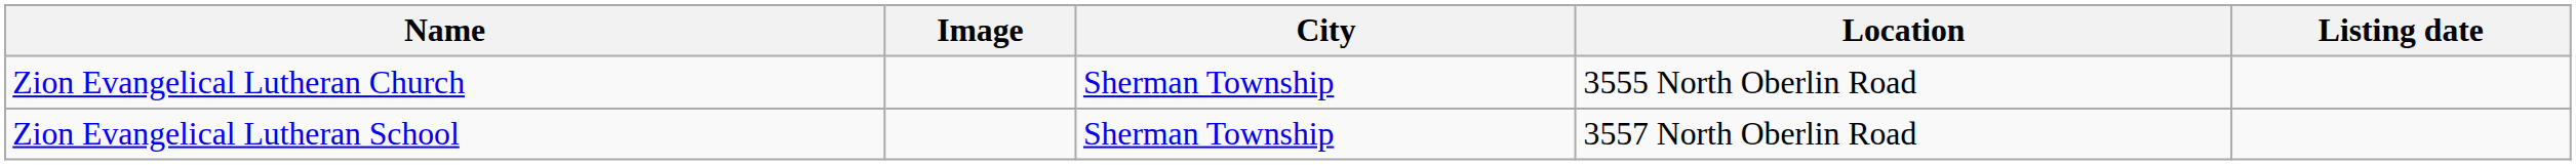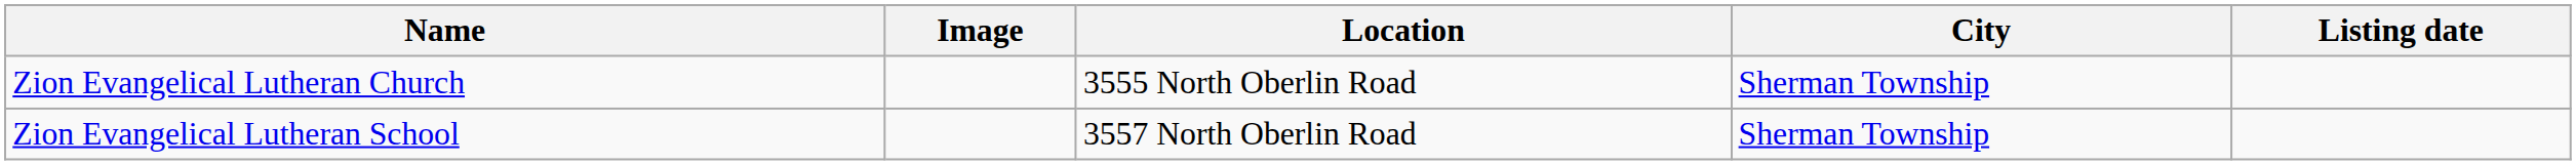 <table class="wikitable sortable" style="width:100%">
 <tr>
 <th>Name</th>
 <th>Image</th>
+<th>Location</th>
 <th>City</th>
-<th>Location</th>
 <th>Listing date</th>
 </tr>
 <tr>
 <td><a href='#'>Zion Evangelical Lutheran Church</a></td>
 <td></td>
+<td>3555 North Oberlin Road</td>
 <td><a href='#'>Sherman Township</a></td>
-<td>3555 North Oberlin Road</td>
 <td></td>
 </tr>
 <tr>
 <td><a href='#'>Zion Evangelical Lutheran School</a></td>
 <td></td>
+<td>3557 North Oberlin Road</td>
 <td><a href='#'>Sherman Township</a></td>
-<td>3557 North Oberlin Road</td>
 <td></td>
 </tr>
 </table>
